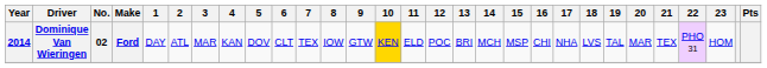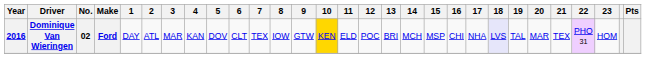 <table class="wikitable" style="text-align:center; font-size:75%">
 <tr>
 <th>Year</th>
 <th>Driver</th>
 <th>No.</th>
 <th>Make</th>
 <th>1</th>
 <th>2</th>
 <th>3</th>
 <th>4</th>
 <th>5</th>
 <th>6</th>
 <th>7</th>
 <th>8</th>
 <th>9</th>
 <th>10</th>
 <th>11</th>
 <th>12</th>
 <th>13</th>
 <th>14</th>
 <th>15</th>
 <th>16</th>
 <th>17</th>
 <th>18</th>
 <th>19</th>
 <th>20</th>
 <th>21</th>
 <th>22</th>
 <th>23</th>
 <th></th>
 <th>Pts</th>
 </tr>
 <tr>
-<th><a href='#'>2014</a></th>
+<th><a href='#'>2016</a></th>
 <th><a href='#'>Dominique Van Wieringen</a></th>
 <th>02</th>
 <th><a href='#'>Ford</a></th>
 <td><a href='#'>DAY</a></td>
 <td><a href='#'>ATL</a></td>
 <td><a href='#'>MAR</a></td>
 <td><a href='#'>KAN</a></td>
 <td><a href='#'>DOV</a></td>
 <td><a href='#'>CLT</a></td>
 <td><a href='#'>TEX</a></td>
 <td><a href='#'>IOW</a></td>
 <td><a href='#'>GTW</a></td>
 <td style="background: gold;"><a href='#'>KEN</a></td>
 <td><a href='#'>ELD</a></td>
 <td><a href='#'>POC</a></td>
 <td><a href='#'>BRI</a></td>
 <td><a href='#'>MCH</a></td>
 <td><a href='#'>MSP</a></td>
 <td><a href='#'>CHI</a></td>
 <td><a href='#'>NHA</a></td>
-<td><a href='#'>LVS</a></td>
+<td style="background: lavender;"><a href='#'>LVS</a></td>
 <td><a href='#'>TAL</a></td>
 <td><a href='#'>MAR</a></td>
 <td><a href='#'>TEX</a></td>
 <td style="background:#EFCFFF;"><a href='#'>PHO</a><br><small>31</small></td>
 <td><a href='#'>HOM</a></td>
 <th></th>
 <th></th>
 </tr>
 <tr>
 </tr>
 </table>
